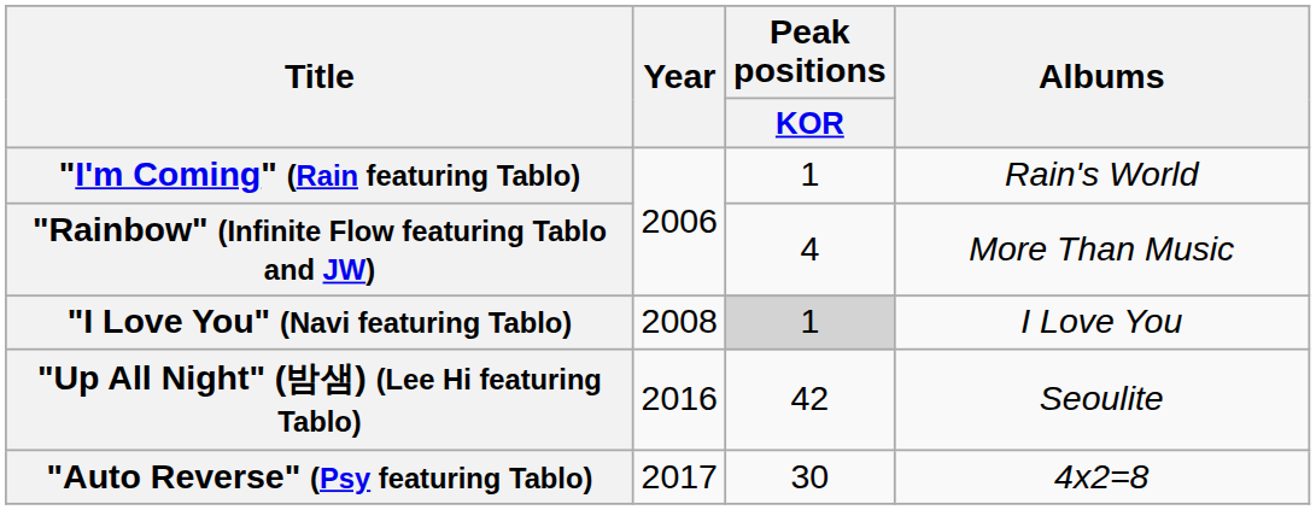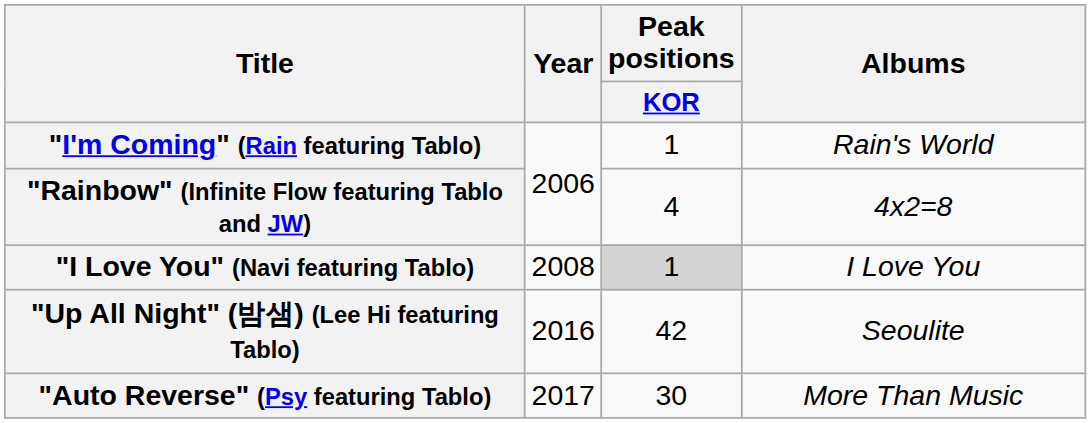 <table class="wikitable plainrowheaders" style="text-align:center;">
 <tr>
 <th scope="col" rowspan="2" style="width:20em;">Title</th>
 <th scope="col" rowspan="2" style="width:2em;">Year</th>
 <th scope="col" colspan="1">Peak positions</th>
 <th scope="col" rowspan="2" style="width:13em;">Albums</th>
 </tr>
 <tr>
 <th scope="col" style="width:3em;font-size:90%;"><a href='#'>KOR</a><br></th>
 </tr>
 <tr>
 <th scope="row">"<a href='#'>I'm Coming</a>" <small>(<a href='#'>Rain</a> featuring Tablo)</small></th>
 <td rowspan="2">2006</td>
 <td>1</td>
 <td style="text-align:center;"><em>Rain's World</em></td>
 </tr>
 <tr>
 <th scope="row">"Rainbow" <small>(Infinite Flow featuring Tablo and <a href='#'>JW</a>)</small></th>
 <td>4</td>
-<td style="text-align:center;"><em>More Than Music</em></td>
+<td><em>4x2=8</em></td>
 </tr>
 <tr>
 <th scope="row">"I Love You" <small>(Navi featuring Tablo)</small></th>
 <td>2008</td>
 <td style="background: lightgrey;">1</td>
 <td style="text-align:center;"><em>I Love You</em></td>
 </tr>
 <tr>
 <th scope="row">"Up All Night" (밤샘) <small>(Lee Hi featuring Tablo)</small></th>
 <td>2016</td>
 <td>42</td>
 <td><em>Seoulite</em></td>
 </tr>
 <tr>
 <th scope="row">"Auto Reverse" <small>(<a href='#'>Psy</a> featuring Tablo)</small></th>
 <td>2017</td>
 <td>30</td>
-<td><em>4x2=8</em></td>
+<td style="text-align:center;"><em>More Than Music</em></td>
 </tr>
 </table>
